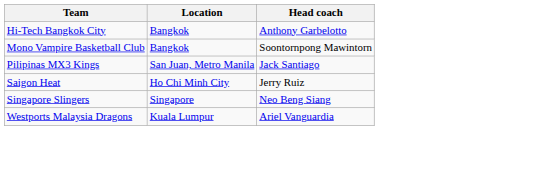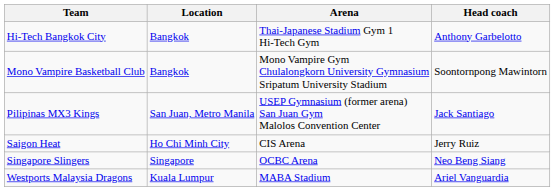 <table class=wikitable>
 <tr>
 <th>Team</th>
 <th>Location</th>
+<th>Arena</th>
 <th>Head coach</th>
 </tr>
 <tr>
 <td><a href='#'>Hi-Tech Bangkok City</a></td>
 <td><a href='#'>Bangkok</a></td>
+<td><a href='#'>Thai-Japanese Stadium</a> Gym 1 <br> Hi-Tech Gym</td>
 <td> <a href='#'>Anthony Garbelotto</a></td>
 </tr>
 <tr>
 <td><a href='#'>Mono Vampire Basketball Club</a></td>
 <td><a href='#'>Bangkok</a></td>
+<td>Mono Vampire Gym <br> <a href='#'>Chulalongkorn University Gymnasium</a> <br> Sripatum University Stadium</td>
 <td> Soontornpong Mawintorn</td>
 </tr>
 <tr>
 <td><a href='#'>Pilipinas MX3 Kings</a></td>
 <td><a href='#'>San Juan, Metro Manila</a></td>
+<td><a href='#'>USEP Gymnasium</a> (former arena) <br> <a href='#'>San Juan Gym</a> <br> Malolos Convention Center</td>
 <td> <a href='#'>Jack Santiago</a></td>
 </tr>
 <tr>
 <td><a href='#'>Saigon Heat</a></td>
 <td><a href='#'>Ho Chi Minh City</a></td>
+<td>CIS Arena</td>
 <td> Jerry Ruiz</td>
 </tr>
 <tr>
 <td><a href='#'>Singapore Slingers</a></td>
 <td><a href='#'>Singapore</a></td>
+<td><a href='#'>OCBC Arena</a></td>
 <td> <a href='#'>Neo Beng Siang</a></td>
 </tr>
 <tr>
 <td><a href='#'>Westports Malaysia Dragons</a></td>
 <td><a href='#'>Kuala Lumpur</a></td>
+<td><a href='#'>MABA Stadium</a></td>
 <td> <a href='#'>Ariel Vanguardia</a></td>
 </tr>
 </table>
